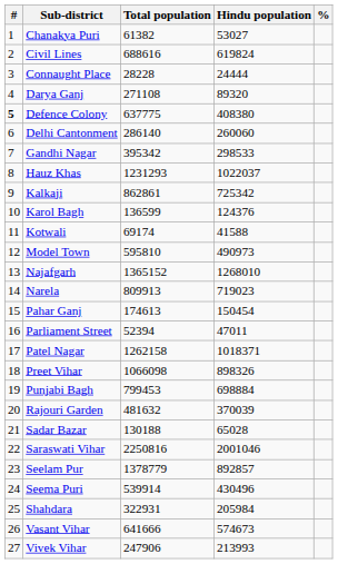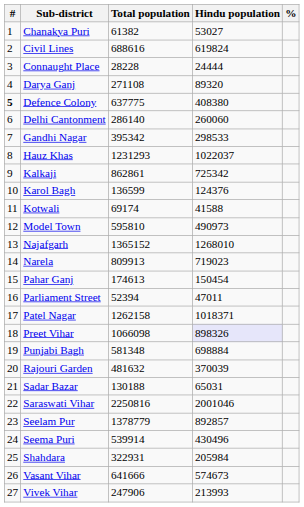 <table class="wikitable sortable">
 <tr>
 <th>#</th>
 <th>Sub-district</th>
 <th>Total population</th>
 <th>Hindu population</th>
 <th>%</th>
 </tr>
 <tr>
 <td>1</td>
 <td><a href='#'>Chanakya Puri</a></td>
 <td>61382</td>
 <td>53027</td>
 <td></td>
 </tr>
 <tr>
 <td>2</td>
 <td><a href='#'>Civil Lines</a></td>
 <td>688616</td>
 <td>619824</td>
 <td></td>
 </tr>
 <tr>
 <td>3</td>
 <td><a href='#'>Connaught Place</a></td>
 <td>28228</td>
 <td>24444</td>
 <td></td>
 </tr>
 <tr>
 <td>4</td>
 <td><a href='#'>Darya Ganj</a></td>
 <td>271108</td>
 <td>89320</td>
 <td></td>
 </tr>
 <tr>
 <td><strong>5</strong></td>
 <td><a href='#'>Defence Colony</a></td>
 <td>637775</td>
 <td>408380</td>
 <td></td>
 </tr>
 <tr>
 <td>6</td>
 <td><a href='#'>Delhi Cantonment</a></td>
 <td>286140</td>
 <td>260060</td>
 <td></td>
 </tr>
 <tr>
 <td>7</td>
 <td><a href='#'>Gandhi Nagar</a></td>
 <td>395342</td>
 <td>298533</td>
 <td></td>
 </tr>
 <tr>
 <td>8</td>
 <td><a href='#'>Hauz Khas</a></td>
 <td>1231293</td>
 <td>1022037</td>
 <td></td>
 </tr>
 <tr>
 <td>9</td>
 <td><a href='#'>Kalkaji</a></td>
 <td>862861</td>
 <td>725342</td>
 <td></td>
 </tr>
 <tr>
 <td>10</td>
 <td><a href='#'>Karol Bagh</a></td>
 <td>136599</td>
 <td>124376</td>
 <td></td>
 </tr>
 <tr>
 <td>11</td>
 <td><a href='#'>Kotwali</a></td>
 <td>69174</td>
 <td>41588</td>
 <td></td>
 </tr>
 <tr>
 <td>12</td>
 <td><a href='#'>Model Town</a></td>
 <td>595810</td>
 <td>490973</td>
 <td></td>
 </tr>
 <tr>
 <td>13</td>
 <td><a href='#'>Najafgarh</a></td>
 <td>1365152</td>
 <td>1268010</td>
 <td></td>
 </tr>
 <tr>
 <td>14</td>
 <td><a href='#'>Narela</a></td>
 <td>809913</td>
 <td>719023</td>
 <td></td>
 </tr>
 <tr>
 <td>15</td>
 <td><a href='#'>Pahar Ganj</a></td>
 <td>174613</td>
 <td>150454</td>
 <td></td>
 </tr>
 <tr>
 <td>16</td>
 <td><a href='#'>Parliament Street</a></td>
 <td>52394</td>
 <td>47011</td>
 <td></td>
 </tr>
 <tr>
 <td>17</td>
 <td><a href='#'>Patel Nagar</a></td>
 <td>1262158</td>
 <td>1018371</td>
 <td></td>
 </tr>
 <tr>
 <td>18</td>
 <td><a href='#'>Preet Vihar</a></td>
 <td>1066098</td>
-<td>898326</td>
+<td style="background: lavender;">898326</td>
 <td></td>
 </tr>
 <tr>
 <td>19</td>
 <td><a href='#'>Punjabi Bagh</a></td>
-<td>799453</td>
+<td>581348</td>
 <td>698884</td>
 <td></td>
 </tr>
 <tr>
 <td>20</td>
 <td><a href='#'>Rajouri Garden</a></td>
 <td>481632</td>
 <td>370039</td>
 <td></td>
 </tr>
 <tr>
 <td>21</td>
 <td><a href='#'>Sadar Bazar</a></td>
 <td>130188</td>
-<td>65028</td>
+<td>65031</td>
 <td></td>
 </tr>
 <tr>
 <td>22</td>
 <td><a href='#'>Saraswati Vihar</a></td>
 <td>2250816</td>
 <td>2001046</td>
 <td></td>
 </tr>
 <tr>
 <td>23</td>
 <td><a href='#'>Seelam Pur</a></td>
 <td>1378779</td>
 <td>892857</td>
 <td></td>
 </tr>
 <tr>
 <td>24</td>
 <td><a href='#'>Seema Puri</a></td>
 <td>539914</td>
 <td>430496</td>
 <td></td>
 </tr>
 <tr>
 <td>25</td>
 <td><a href='#'>Shahdara</a></td>
 <td>322931</td>
 <td>205984</td>
 <td></td>
 </tr>
 <tr>
 <td>26</td>
 <td><a href='#'>Vasant Vihar</a></td>
 <td>641666</td>
 <td>574673</td>
 <td></td>
 </tr>
 <tr>
 <td>27</td>
 <td><a href='#'>Vivek Vihar</a></td>
 <td>247906</td>
 <td>213993</td>
 <td></td>
 </tr>
 </table>
